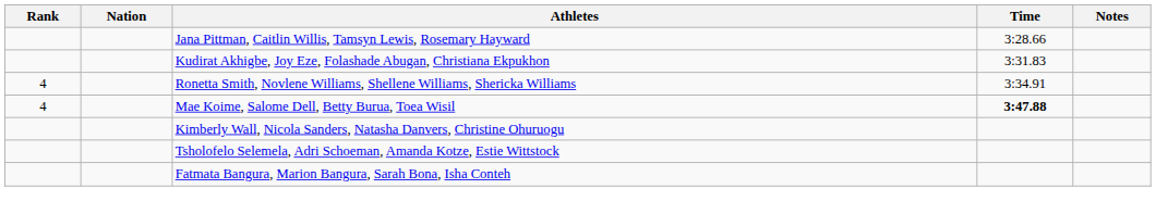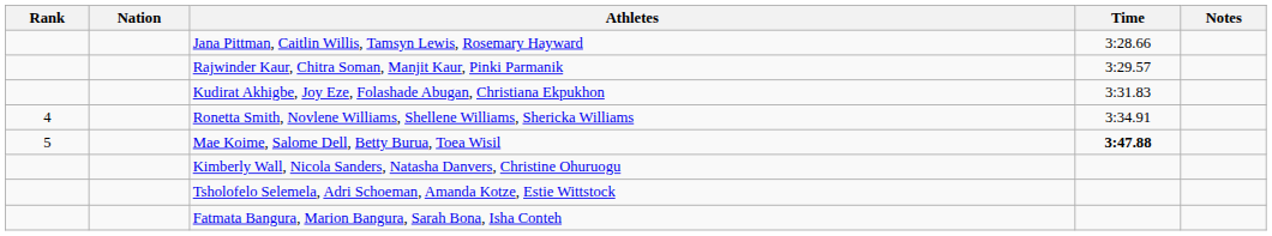 <table class="wikitable sortable" width=80% style="text-align:center; font-size:95%">
 <tr>
 <th>Rank</th>
 <th>Nation</th>
 <th>Athletes</th>
 <th>Time</th>
 <th>Notes</th>
 </tr>
 <tr>
 <td></td>
 <td align=left></td>
 <td align=left><a href='#'>Jana Pittman</a>, <a href='#'>Caitlin Willis</a>, <a href='#'>Tamsyn Lewis</a>, <a href='#'>Rosemary Hayward</a></td>
 <td>3:28.66</td>
 <td></td>
 </tr>
 <tr>
 <td></td>
 <td align=left></td>
+<td align=left><a href='#'>Rajwinder Kaur</a>, <a href='#'>Chitra Soman</a>, <a href='#'>Manjit Kaur</a>, <a href='#'>Pinki Parmanik</a></td>
+<td>3:29.57</td>
+<td></td>
+</tr>
+<tr>
+<td></td>
+<td align=left></td>
 <td align=left><a href='#'>Kudirat Akhigbe</a>, <a href='#'>Joy Eze</a>, <a href='#'>Folashade Abugan</a>, <a href='#'>Christiana Ekpukhon</a></td>
 <td>3:31.83</td>
 <td></td>
 </tr>
 <tr>
 <td>4</td>
 <td align=left></td>
 <td align=left><a href='#'>Ronetta Smith</a>, <a href='#'>Novlene Williams</a>, <a href='#'>Shellene Williams</a>, <a href='#'>Shericka Williams</a></td>
 <td>3:34.91</td>
 <td></td>
 </tr>
 <tr>
-<td>4</td>
+<td>5</td>
 <td align=left></td>
 <td align=left><a href='#'>Mae Koime</a>, <a href='#'>Salome Dell</a>, <a href='#'>Betty Burua</a>, <a href='#'>Toea Wisil</a></td>
 <td><strong>3:47.88</strong></td>
 <td></td>
 </tr>
 <tr>
 <td></td>
 <td align=left></td>
 <td align=left><a href='#'>Kimberly Wall</a>, <a href='#'>Nicola Sanders</a>, <a href='#'>Natasha Danvers</a>, <a href='#'>Christine Ohuruogu</a></td>
 <td></td>
 <td></td>
 </tr>
 <tr>
 <td></td>
 <td align=left></td>
 <td align=left><a href='#'>Tsholofelo Selemela</a>, <a href='#'>Adri Schoeman</a>, <a href='#'>Amanda Kotze</a>, <a href='#'>Estie Wittstock</a></td>
 <td></td>
 <td></td>
 </tr>
 <tr>
 <td></td>
 <td align=left></td>
 <td align=left><a href='#'>Fatmata Bangura</a>, <a href='#'>Marion Bangura</a>, <a href='#'>Sarah Bona</a>, <a href='#'>Isha Conteh</a></td>
 <td></td>
 <td></td>
 </tr>
 </table>
